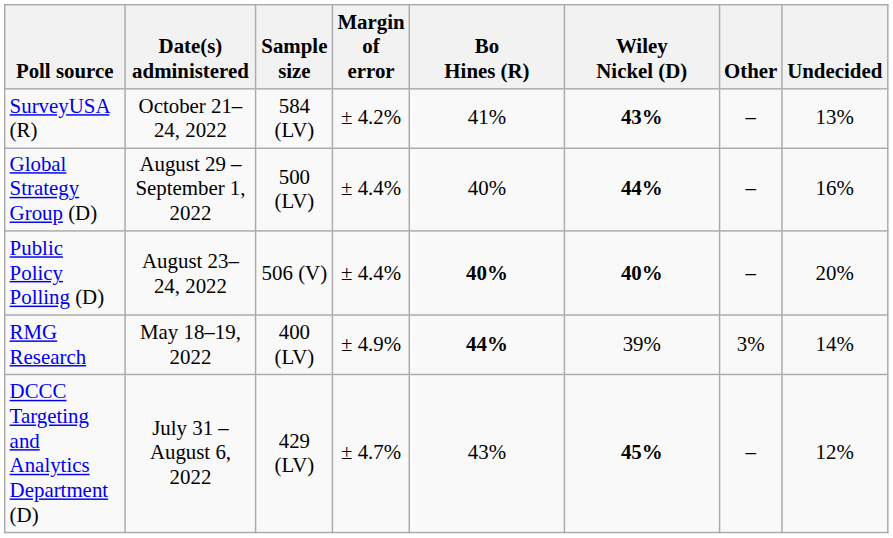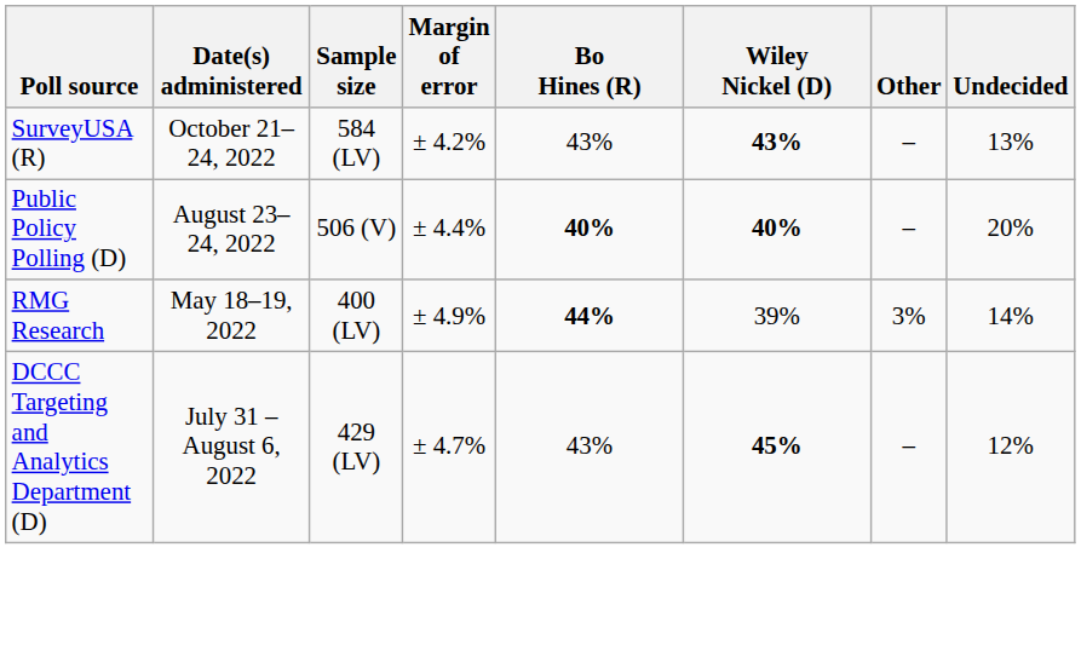 <table class="wikitable" style="font-size:90%;text-align:center;">
 <tr style="vertical-align:bottom">
 <th>Poll source</th>
 <th>Date(s)<br>administered</th>
 <th>Sample<br>size</th>
 <th>Margin<br>of error</th>
 <th style="width:100px;">Bo<br>Hines (R)</th>
 <th style="width:100px;">Wiley<br>Nickel (D)</th>
 <th>Other</th>
 <th>Undecided</th>
 </tr>
 <tr>
 <td style="text-align:left;"><a href='#'>SurveyUSA</a> (R)</td>
 <td>October 21–24, 2022</td>
 <td>584 (LV)</td>
 <td>± 4.2%</td>
-<td>41%</td>
+<td>43%</td>
 <td><strong>43%</strong></td>
 <td>–</td>
 <td>13%</td>
-</tr>
-<tr>
-<td style="text-align:left;"><a href='#'>Global Strategy Group</a> (D)</td>
-<td>August 29 – September 1, 2022</td>
-<td>500 (LV)</td>
-<td>± 4.4%</td>
-<td>40%</td>
-<td><strong>44%</strong></td>
-<td>–</td>
-<td>16%</td>
 </tr>
 <tr>
 <td style="text-align:left;"><a href='#'>Public Policy Polling</a> (D)</td>
 <td>August 23–24, 2022</td>
 <td>506 (V)</td>
 <td>± 4.4%</td>
 <td><strong>40%</strong></td>
 <td><strong>40%</strong></td>
 <td>–</td>
 <td>20%</td>
 </tr>
 <tr>
 <td style="text-align:left;"><a href='#'>RMG Research</a></td>
 <td>May 18–19, 2022</td>
 <td>400 (LV)</td>
 <td>± 4.9%</td>
 <td><strong>44%</strong></td>
 <td>39%</td>
 <td>3%</td>
 <td>14%</td>
 </tr>
 <tr>
 <td style="text-align:left;"><a href='#'>DCCC Targeting and Analytics Department</a> (D)</td>
 <td>July 31 – August 6, 2022</td>
 <td>429 (LV)</td>
 <td>± 4.7%</td>
 <td>43%</td>
 <td><strong>45%</strong></td>
 <td>–</td>
 <td>12%</td>
 </tr>
 </table>
